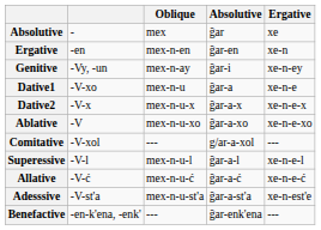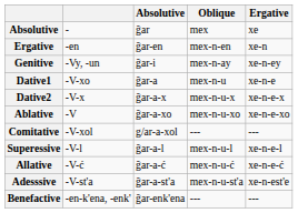 <table class="wikitable">
 <tr>
 <th></th>
 <th></th>
+<th>Absolutive</th>
 <th>Oblique</th>
-<th>Absolutive</th>
 <th>Ergative</th>
 </tr>
 <tr>
 <th><strong>Absolutive</strong></th>
 <td>-</td>
+<td>ğar</td>
 <td>mex</td>
-<td>ğar</td>
 <td>xe</td>
 </tr>
 <tr>
 <th><strong>Ergative</strong></th>
 <td>-en</td>
+<td>ğar-en</td>
 <td>mex-n-en</td>
-<td>ğar-en</td>
 <td>xe-n</td>
 </tr>
 <tr>
 <th><strong>Genitive</strong></th>
 <td>-Vy, -un</td>
+<td>ğar-i</td>
 <td>mex-n-ay</td>
-<td>ğar-i</td>
 <td>xe-n-ey</td>
 </tr>
 <tr>
 <th><strong>Dative1</strong></th>
 <td>-V-xo</td>
+<td>ğar-a</td>
 <td>mex-n-u</td>
-<td>ğar-a</td>
 <td>xe-n-e</td>
 </tr>
 <tr>
 <th><strong>Dative2</strong></th>
 <td>-V-x</td>
+<td>ğar-a-x</td>
 <td>mex-n-u-x</td>
-<td>ğar-a-x</td>
 <td>xe-n-e-x</td>
 </tr>
 <tr>
 <th><strong>Ablative</strong></th>
 <td>-V</td>
+<td>ğar-a-xo</td>
 <td>mex-n-u-xo</td>
-<td>ğar-a-xo</td>
 <td>xe-n-e-xo</td>
 </tr>
 <tr>
 <th><strong>Comitative</strong></th>
 <td>-V-xol</td>
+<td>g/ar-a-xol</td>
 <td>---</td>
-<td>g/ar-a-xol</td>
 <td>---</td>
 </tr>
 <tr>
 <th><strong>Superessive</strong></th>
 <td>-V-l</td>
+<td>ğar-a-l</td>
 <td>mex-n-u-l</td>
-<td>ğar-a-l</td>
 <td>xe-n-e-l</td>
 </tr>
 <tr>
 <th><strong>Allative</strong></th>
 <td>-V-ć</td>
+<td>ğar-a-ć</td>
 <td>mex-n-u-ć</td>
-<td>ğar-a-ć</td>
 <td>xe-n-e-ć</td>
 </tr>
 <tr>
 <th><strong>Adesssive</strong></th>
 <td>-V-st'a</td>
+<td>ğar-a-st'a</td>
 <td>mex-n-u-st'a</td>
-<td>ğar-a-st'a</td>
 <td>xe-n-est'e</td>
 </tr>
 <tr>
 <th><strong>Benefactive</strong></th>
 <td>-en-k'ena, -enk'</td>
+<td>ğar-enk'ena</td>
 <td>---</td>
-<td>ğar-enk'ena</td>
 <td>---</td>
 </tr>
 </table>
